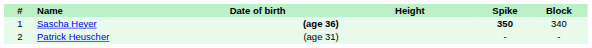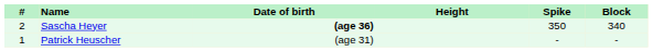 <table border=0 cellpadding=2 cellspacing=0  |- bgcolor=#FFECCE style="text-align:center; font-size:90%;" width=100%>
 <tr bgcolor=#BBF0C9>
 <th width=5%>#</th>
 <th width=22% align=left>Name</th>
 <th width=26%>Date of birth</th>
 <th width=22%>Height</th>
 <th width=8%>Spike</th>
 <th width=9%>Block</th>
 </tr>
 <tr bgcolor=#E7FAEC>
-<td>1</td>
+<td>2</td>
 <td align=left><a href='#'>Sascha Heyer</a></td>
 <td align=right><strong> (age 36)</strong></td>
 <td></td>
-<td><strong>350</strong></td>
+<td>350</td>
 <td>340</td>
 </tr>
 <tr bgcolor=#E7FAEC>
-<td>2</td>
+<td>1</td>
 <td align=left><a href='#'>Patrick Heuscher</a></td>
 <td align=right> (age 31)</td>
 <td></td>
 <td>-</td>
 <td>-</td>
 </tr>
 </table>
